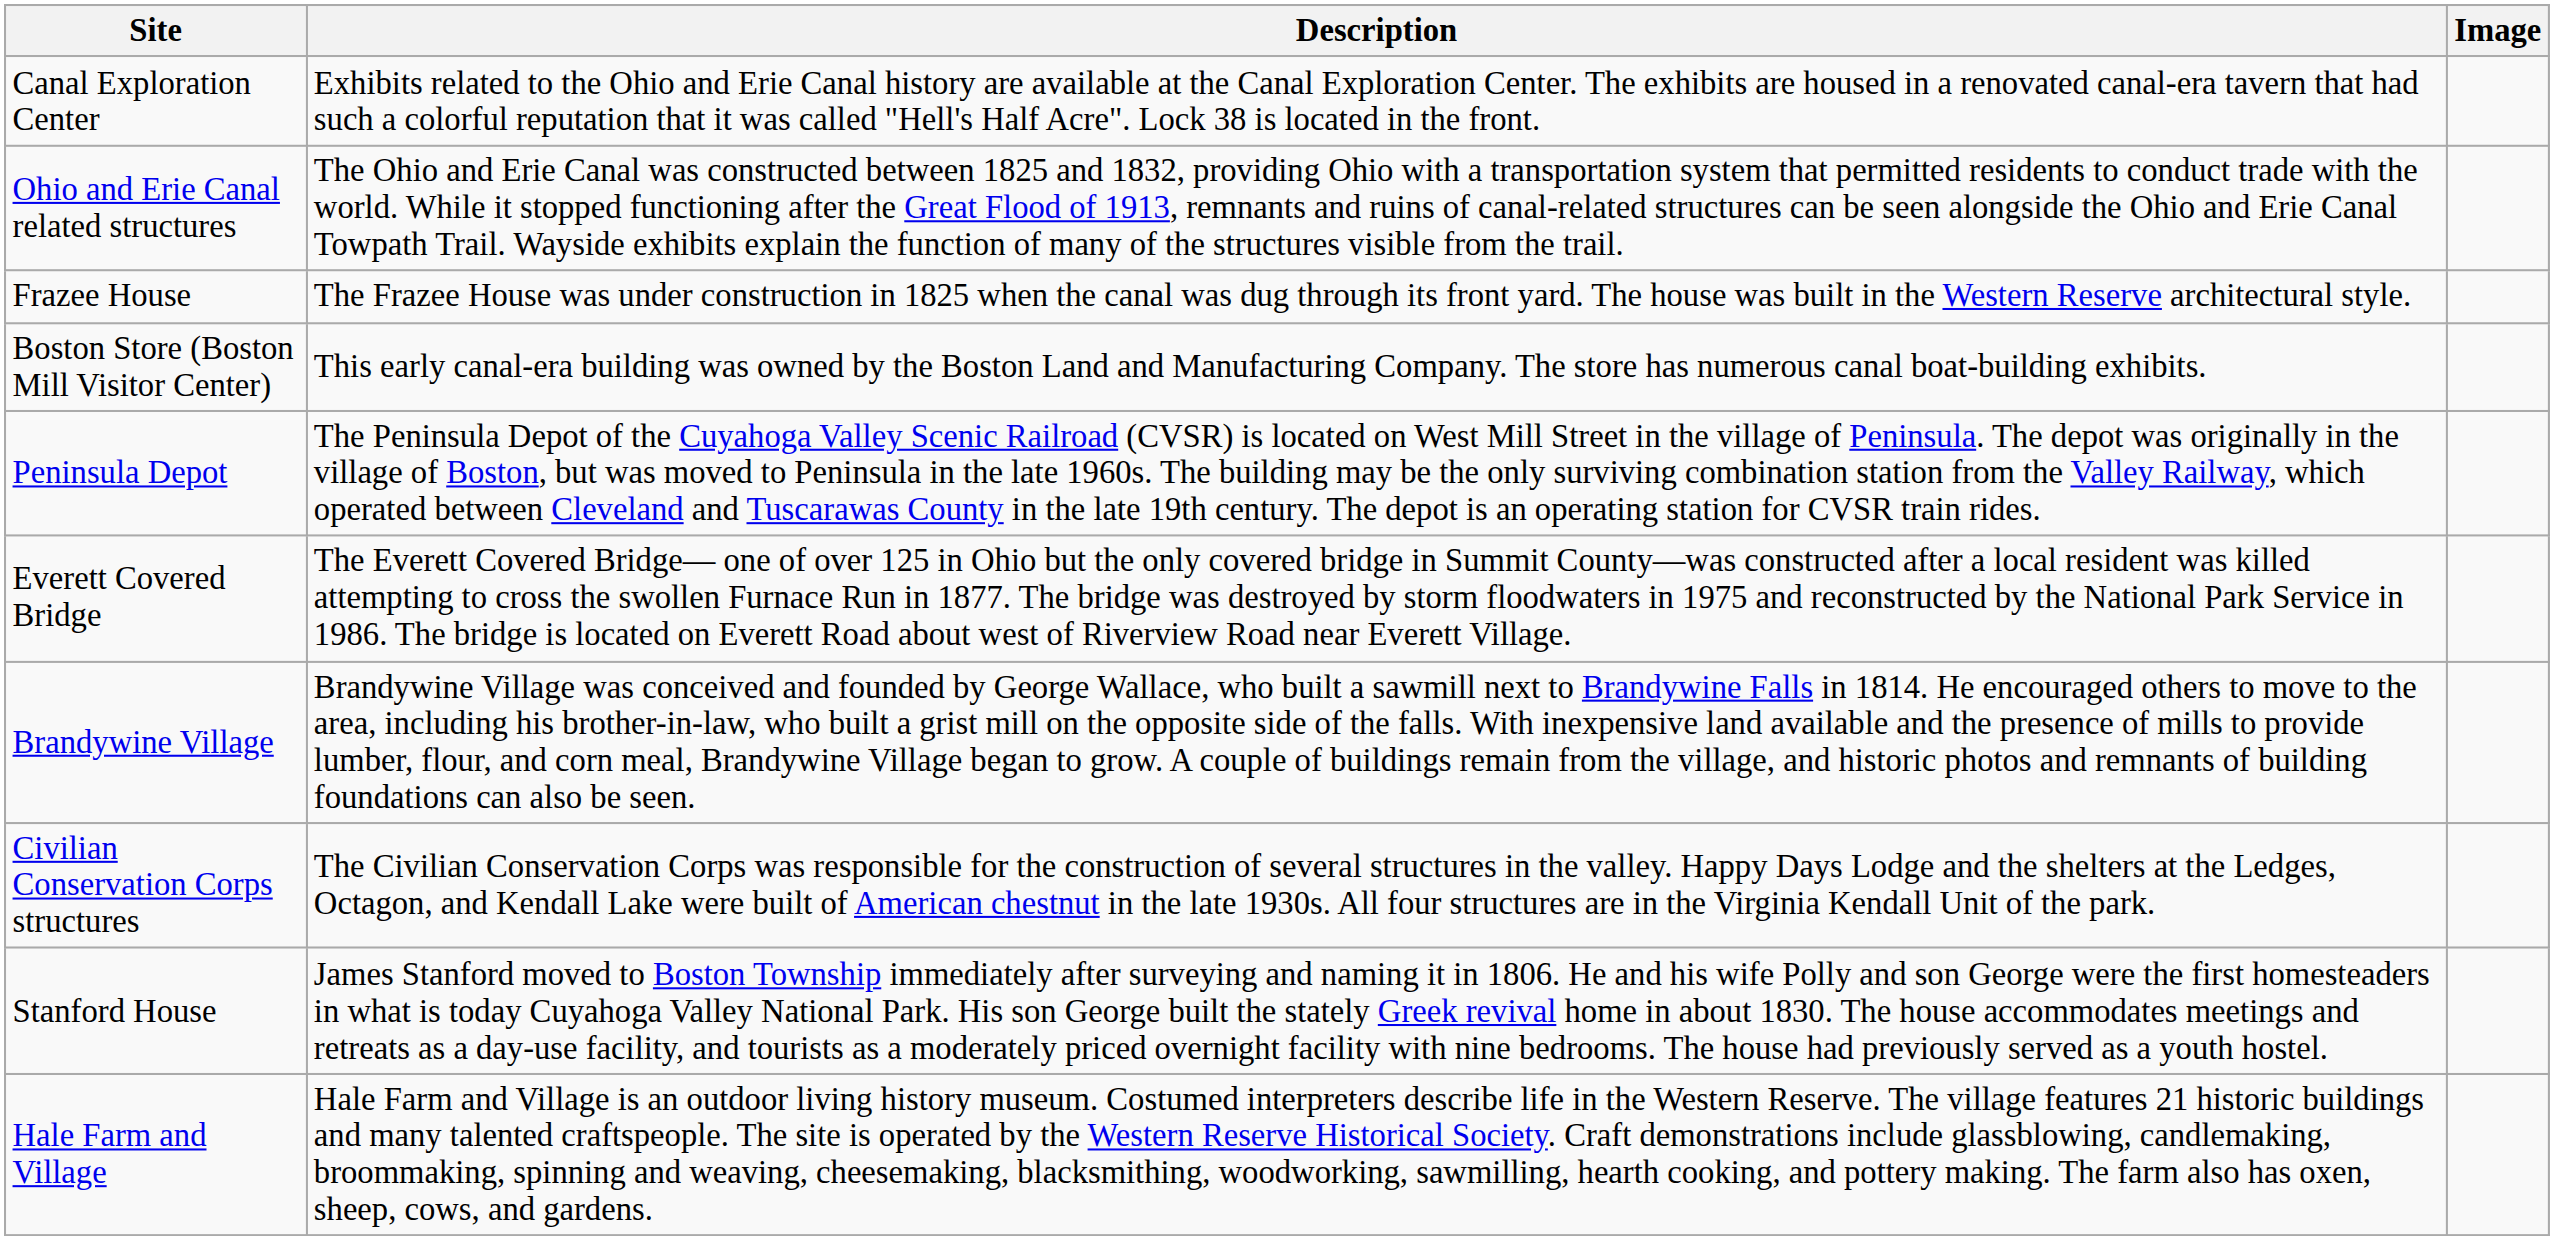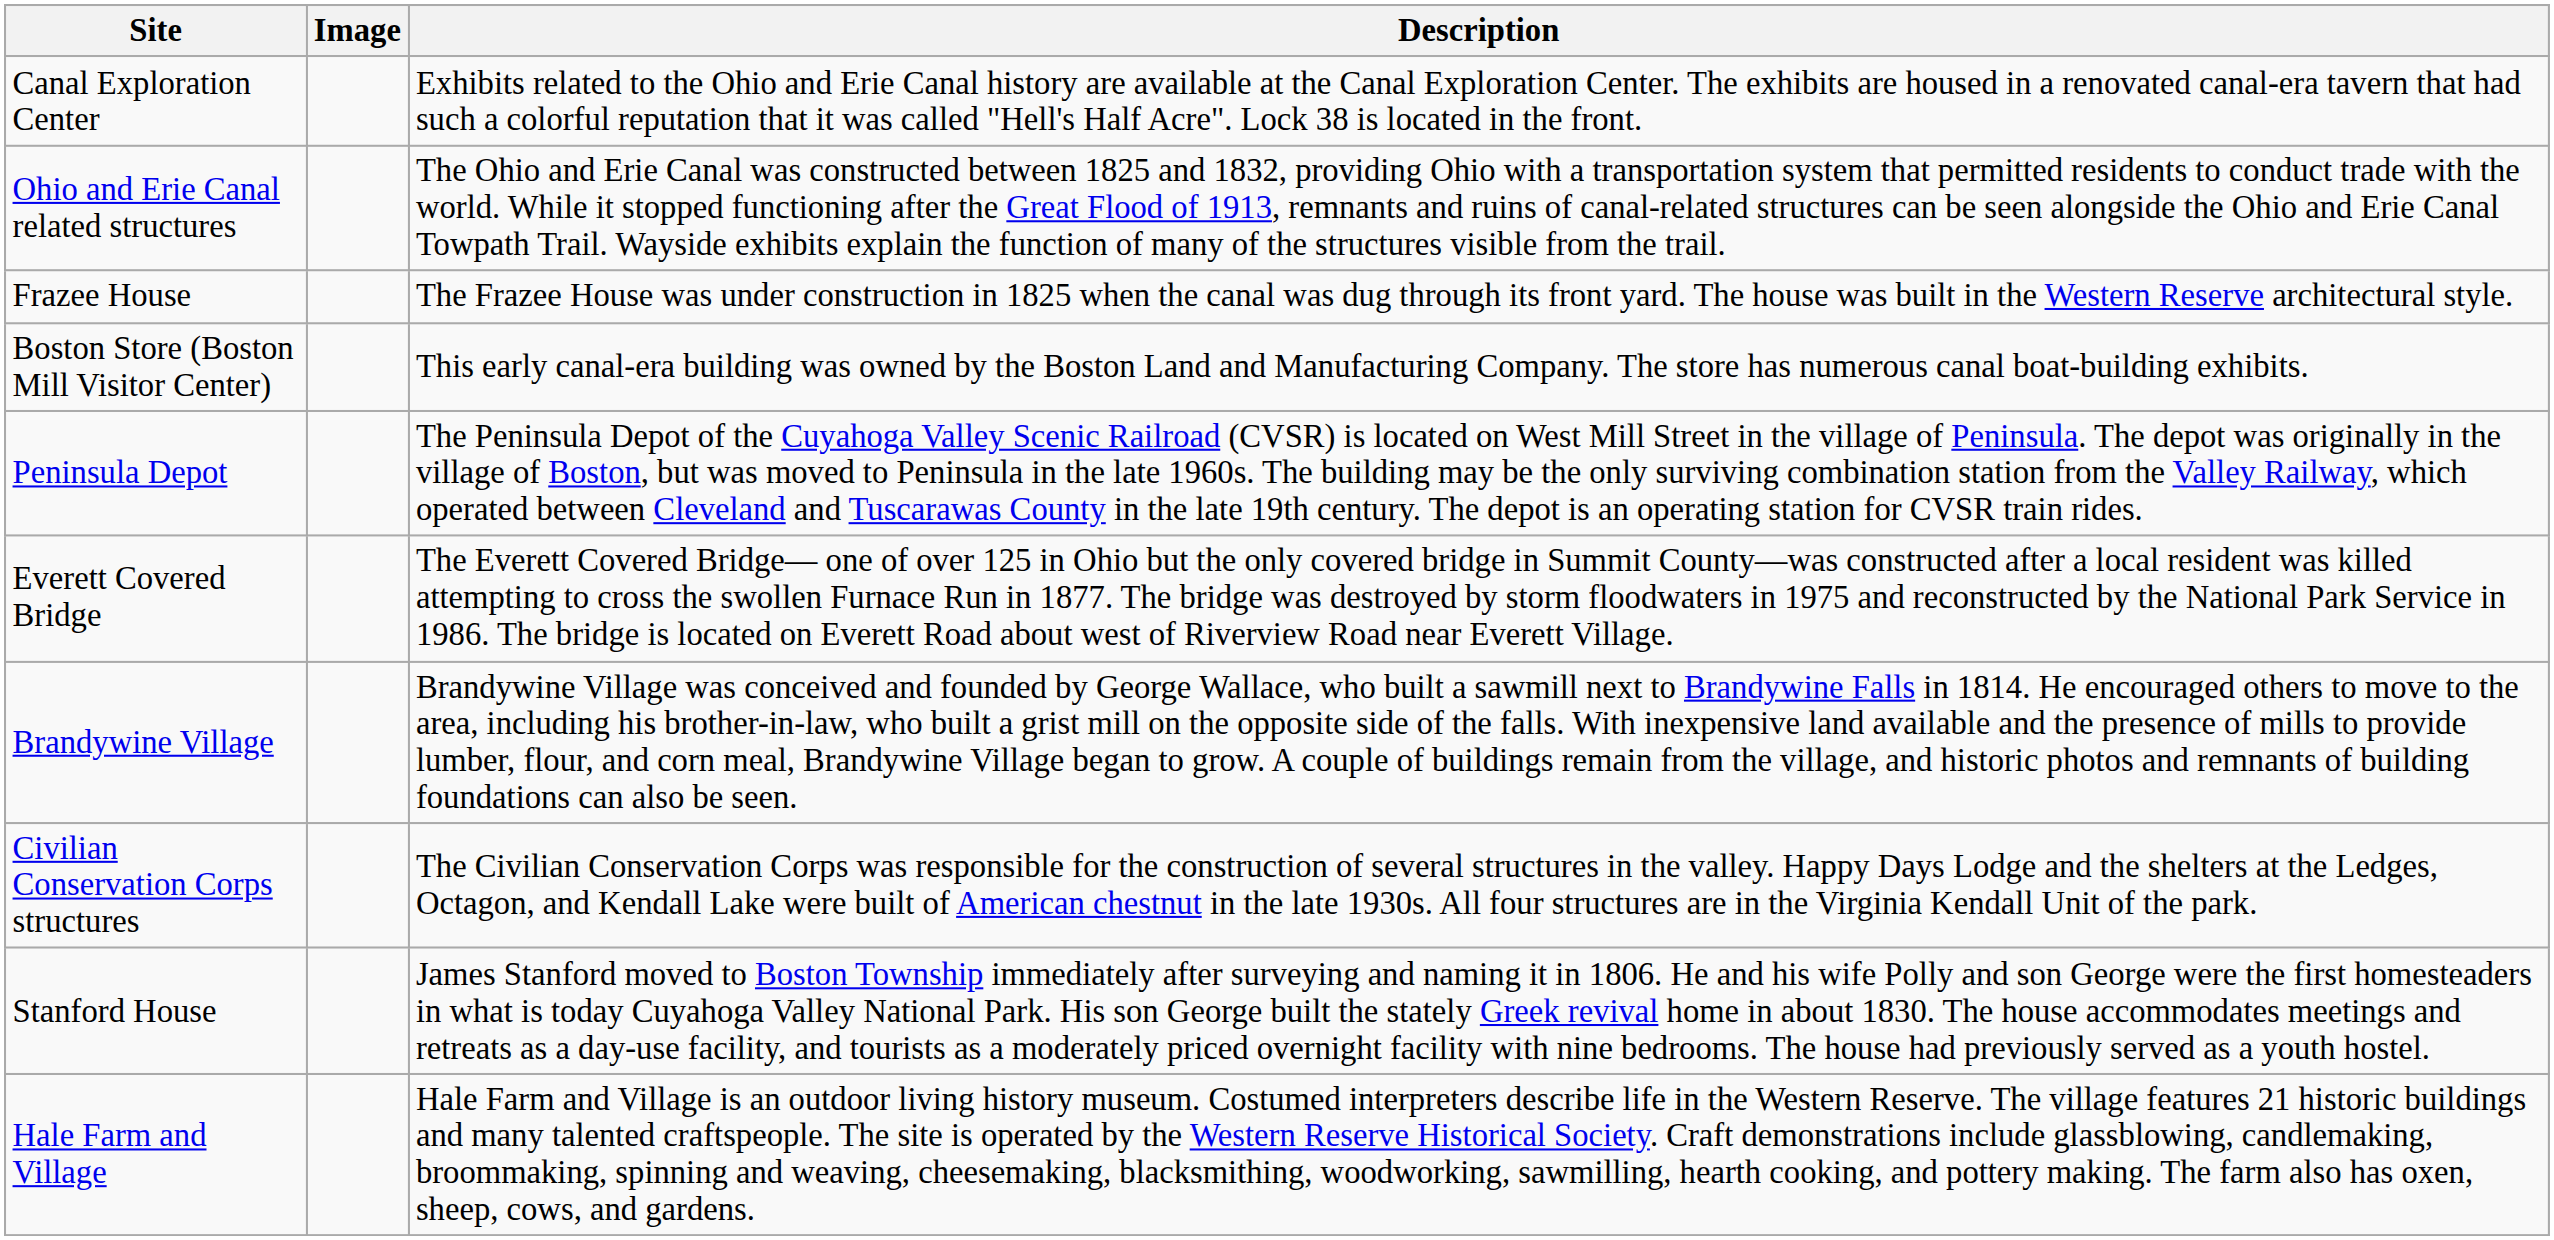 <table class="wikitable sortable collapsible">
 <tr>
 <th>Site</th>
+<th class="unsortable" scope="col">Image</th>
 <th class="unsortable" scope="col">Description<br></th>
-<th class="unsortable" scope="col">Image</th>
 </tr>
 <tr>
 <td>Canal Exploration Center</td>
+<td></td>
 <td>Exhibits related to the Ohio and Erie Canal history are available at the Canal Exploration Center. The exhibits are housed in a renovated canal-era tavern that had such a colorful reputation that it was called "Hell's Half Acre". Lock 38 is located in the front.</td>
-<td></td>
 </tr>
 <tr>
 <td><a href='#'>Ohio and Erie Canal</a> related structures</td>
+<td></td>
 <td>The Ohio and Erie Canal was constructed between 1825 and 1832, providing Ohio with a transportation system that permitted residents to conduct trade with the world. While it stopped functioning after the <a href='#'>Great Flood of 1913</a>, remnants and ruins of canal-related structures can be seen alongside the Ohio and Erie Canal Towpath Trail. Wayside exhibits explain the function of many of the structures visible from the trail.</td>
-<td></td>
 </tr>
 <tr>
 <td>Frazee House</td>
+<td></td>
 <td>The Frazee House was under construction in 1825 when the canal was dug through its front yard. The house was built in the <a href='#'>Western Reserve</a> architectural style.</td>
-<td></td>
 </tr>
 <tr>
 <td>Boston Store (Boston Mill Visitor Center)</td>
+<td></td>
 <td>This early canal-era building was owned by the Boston Land and Manufacturing Company. The store has numerous canal boat-building exhibits.</td>
-<td></td>
 </tr>
 <tr>
 <td><a href='#'>Peninsula Depot</a></td>
+<td></td>
 <td>The Peninsula Depot of the <a href='#'>Cuyahoga Valley Scenic Railroad</a> (CVSR) is located on West Mill Street in the village of <a href='#'>Peninsula</a>. The depot was originally in the village of <a href='#'>Boston</a>, but was moved to Peninsula in the late 1960s. The building may be the only surviving combination station from the <a href='#'>Valley Railway</a>, which operated between <a href='#'>Cleveland</a> and <a href='#'>Tuscarawas County</a> in the late 19th century. The depot is an operating station for CVSR train rides.</td>
-<td></td>
 </tr>
 <tr>
 <td>Everett Covered Bridge</td>
+<td></td>
 <td>The Everett Covered Bridge— one of over 125 in Ohio but the only covered bridge in Summit County—was constructed after a local resident was killed attempting to cross the swollen Furnace Run in 1877. The bridge was destroyed by storm floodwaters in 1975 and reconstructed by the National Park Service in 1986. The bridge is located on Everett Road about  west of Riverview Road near Everett Village.</td>
-<td></td>
 </tr>
 <tr>
 <td><a href='#'>Brandywine Village</a></td>
+<td></td>
 <td>Brandywine Village was conceived and founded by George Wallace, who built a sawmill next to <a href='#'>Brandywine Falls</a> in 1814. He encouraged others to move to the area, including his brother-in-law, who built a grist mill on the opposite side of the falls. With inexpensive land available and the presence of mills to provide lumber, flour, and corn meal, Brandywine Village began to grow. A couple of buildings remain from the village, and historic photos and remnants of building foundations can also be seen.</td>
-<td></td>
 </tr>
 <tr>
 <td><a href='#'>Civilian Conservation Corps</a> structures</td>
+<td></td>
 <td>The Civilian Conservation Corps was responsible for the construction of several structures in the valley. Happy Days Lodge and the shelters at the Ledges, Octagon, and Kendall Lake were built of <a href='#'>American chestnut</a> in the late 1930s. All four structures are in the Virginia Kendall Unit of the park.</td>
-<td></td>
 </tr>
 <tr>
 <td>Stanford House</td>
+<td></td>
 <td>James Stanford moved to <a href='#'>Boston Township</a> immediately after surveying and naming it in 1806. He and his wife Polly and son George were the first homesteaders in what is today Cuyahoga Valley National Park. His son George built the stately <a href='#'>Greek revival</a> home in about 1830. The house accommodates meetings and retreats as a day-use facility, and tourists as a moderately priced overnight facility with nine bedrooms. The house had previously served as a youth hostel.</td>
-<td></td>
 </tr>
 <tr>
 <td><a href='#'>Hale Farm and Village</a></td>
+<td></td>
 <td>Hale Farm and Village is an outdoor living history museum. Costumed interpreters describe life in the Western Reserve. The village features 21 historic buildings and many talented craftspeople. The site is operated by the <a href='#'>Western Reserve Historical Society</a>. Craft demonstrations include glassblowing, candlemaking, broommaking, spinning and weaving, cheesemaking, blacksmithing, woodworking, sawmilling, hearth cooking, and pottery making. The farm also has oxen, sheep, cows, and gardens.</td>
-<td></td>
 </tr>
 </table>
